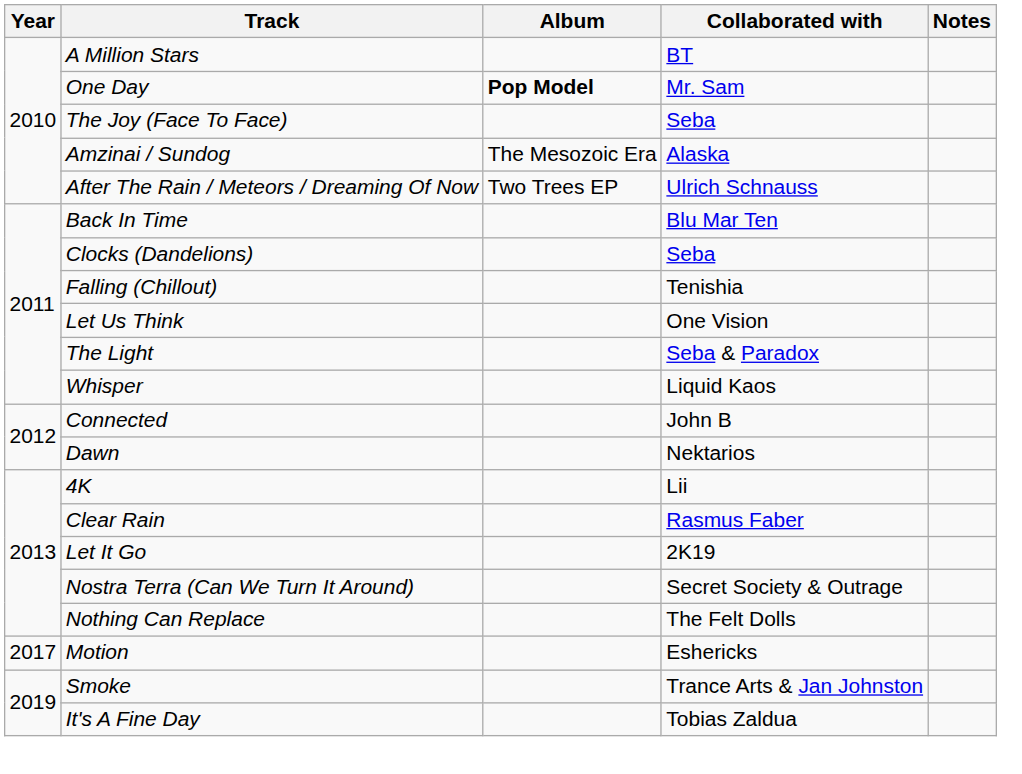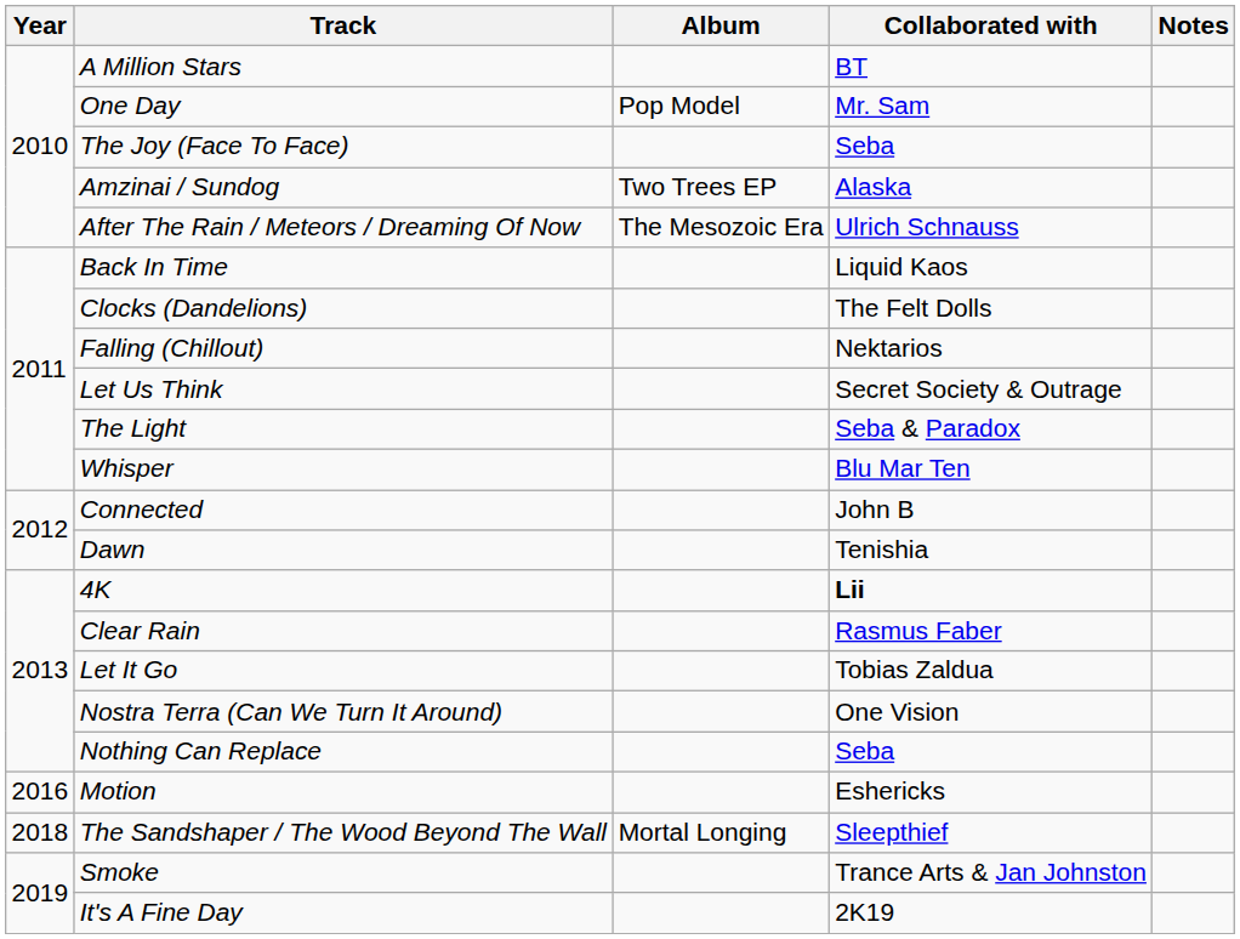 <table class="wikitable sortable">
 <tr>
 <th>Year</th>
 <th>Track</th>
 <th>Album</th>
 <th>Collaborated with</th>
 <th>Notes</th>
 </tr>
 <tr>
 <td rowspan="5">2010</td>
 <td><em>A Million Stars</em></td>
 <td></td>
 <td><a href='#'>BT</a></td>
 <td></td>
 </tr>
 <tr>
 <td><em>One Day</em></td>
-<td><strong>Pop Model</strong></td>
+<td>Pop Model</td>
 <td><a href='#'>Mr. Sam</a></td>
 <td></td>
 </tr>
 <tr>
 <td><em>The Joy (Face To Face)</em></td>
 <td></td>
 <td><a href='#'>Seba</a></td>
 <td></td>
 </tr>
 <tr>
 <td><em>Amzinai / Sundog</em></td>
-<td>The Mesozoic Era</td>
+<td>Two Trees EP</td>
 <td><a href='#'>Alaska</a></td>
 <td></td>
 </tr>
 <tr>
 <td><em>After The Rain / Meteors / Dreaming Of Now</em></td>
-<td>Two Trees EP</td>
+<td>The Mesozoic Era</td>
 <td><a href='#'>Ulrich Schnauss</a></td>
 <td></td>
 </tr>
 <tr>
 <td rowspan="6">2011</td>
 <td><em>Back In Time</em></td>
 <td></td>
-<td><a href='#'>Blu Mar Ten</a></td>
+<td>Liquid Kaos</td>
 <td></td>
 </tr>
 <tr>
 <td><em>Clocks (Dandelions)</em></td>
 <td></td>
-<td><a href='#'>Seba</a></td>
+<td>The Felt Dolls</td>
 <td></td>
 </tr>
 <tr>
 <td><em>Falling (Chillout)</em></td>
 <td></td>
-<td>Tenishia</td>
+<td>Nektarios</td>
 <td></td>
 </tr>
 <tr>
 <td><em>Let Us Think</em></td>
 <td></td>
-<td>One Vision</td>
+<td>Secret Society & Outrage</td>
 <td></td>
 </tr>
 <tr>
 <td><em>The Light</em></td>
 <td></td>
 <td><a href='#'>Seba</a> & <a href='#'>Paradox</a></td>
 <td></td>
 </tr>
 <tr>
 <td><em>Whisper</em></td>
 <td></td>
-<td>Liquid Kaos</td>
+<td><a href='#'>Blu Mar Ten</a></td>
 <td></td>
 </tr>
 <tr>
 <td rowspan="2">2012</td>
 <td><em>Connected</em></td>
 <td></td>
 <td>John B</td>
 <td></td>
 </tr>
 <tr>
 <td><em>Dawn</em></td>
 <td></td>
-<td>Nektarios</td>
+<td>Tenishia</td>
 <td></td>
 </tr>
 <tr>
 <td rowspan="5">2013</td>
 <td><em>4K</em></td>
 <td></td>
-<td>Lii</td>
+<td><strong>Lii</strong></td>
 <td></td>
 </tr>
 <tr>
 <td><em>Clear Rain</em></td>
 <td></td>
 <td><a href='#'>Rasmus Faber</a></td>
 <td></td>
 </tr>
 <tr>
 <td><em>Let It Go</em></td>
 <td></td>
-<td>2K19</td>
+<td>Tobias Zaldua</td>
 <td></td>
 </tr>
 <tr>
 <td><em>Nostra Terra (Can We Turn It Around)</em></td>
 <td></td>
-<td>Secret Society & Outrage</td>
+<td>One Vision</td>
 <td></td>
 </tr>
 <tr>
 <td><em>Nothing Can Replace</em></td>
 <td></td>
-<td>The Felt Dolls</td>
+<td><a href='#'>Seba</a></td>
 <td></td>
 </tr>
 <tr>
-<td>2017</td>
+<td>2016</td>
 <td><em>Motion</em></td>
 <td></td>
 <td>Eshericks</td>
+<td></td>
+</tr>
+<tr>
+<td>2018</td>
+<td><em>The Sandshaper / The Wood Beyond The Wall</em></td>
+<td>Mortal Longing</td>
+<td><a href='#'>Sleepthief</a></td>
 <td></td>
 </tr>
 <tr>
 <td rowspan="2">2019</td>
 <td><em>Smoke</em></td>
 <td></td>
 <td>Trance Arts & <a href='#'>Jan Johnston</a></td>
 <td></td>
 </tr>
 <tr>
 <td><em>It's A Fine Day</em></td>
 <td></td>
-<td>Tobias Zaldua</td>
+<td>2K19</td>
 <td></td>
 </tr>
 </table>
